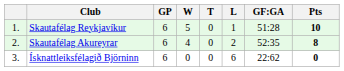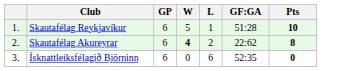 <table class="wikitable">
 <tr>
 <th width="30"></th>
 <th width="200">Club</th>
 <th width="30">GP</th>
 <th width="30">W</th>
-<th width="30">T</th>
 <th width="30">L</th>
 <th width="70">GF:GA</th>
 <th width="70">Pts</th>
 </tr>
 <tr bgcolor="#e6fae6" align="center">
 <td>1.</td>
 <td align="left"><a href='#'>Skautafélag Reykjavíkur</a></td>
 <td>6</td>
 <td>5</td>
-<td>0</td>
 <td>1</td>
 <td>51:28</td>
 <td><strong>10</strong></td>
 </tr>
 <tr bgcolor="#e6fae6" align="center">
 <td>2.</td>
 <td align="left"><a href='#'>Skautafélag Akureyrar</a></td>
 <td>6</td>
-<td>4</td>
-<td>0</td>
+<td><strong>4</strong></td>
 <td>2</td>
-<td>52:35</td>
+<td>22:62</td>
 <td><strong>8</strong></td>
 </tr>
 <tr bgcolor="#FFFFFF" align="center">
 <td>3.</td>
 <td align="left"><a href='#'>Ísknattleiksfélagið Björninn</a></td>
 <td>6</td>
 <td>0</td>
-<td>0</td>
 <td>6</td>
-<td>22:62</td>
+<td>52:35</td>
 <td><strong>0</strong></td>
 </tr>
 </table>
